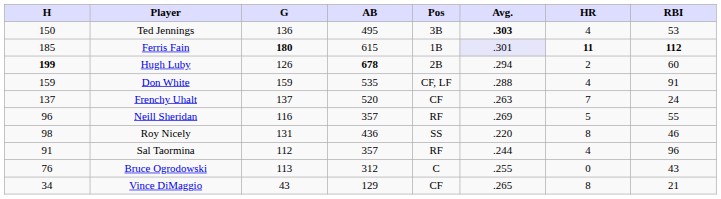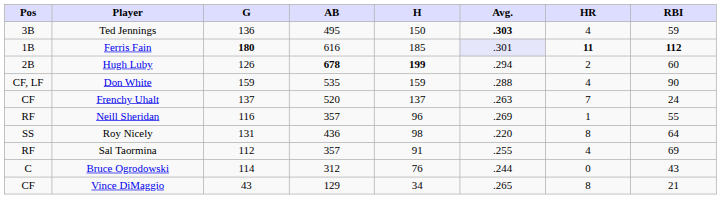 <table class="wikitable sortable">
 <tr>
-<th style="background:#ddf; width:9%;">H</th>
+<th style="background:#ddf; width:5%;">Pos</th>
 <th style="background:#ddf; width:16%;">Player</th>
 <th style="background:#ddf; width:9%;">G</th>
 <th style="background:#ddf; width:9%;">AB</th>
-<th style="background:#ddf; width:5%;">Pos</th>
+<th style="background:#ddf; width:9%;">H</th>
 <th style="background:#ddf; width:9%;">Avg.</th>
 <th style="background:#ddf; width:9%;">HR</th>
 <th style="background:#ddf; width:9%;">RBI</th>
 </tr>
 <tr style="text-align:center;">
-<td>150</td>
+<td>3B</td>
 <td>Ted Jennings</td>
 <td>136</td>
 <td>495</td>
-<td>3B</td>
+<td>150</td>
 <td><strong>.303</strong></td>
 <td>4</td>
-<td>53</td>
+<td>59</td>
 </tr>
 <tr style="text-align:center;">
-<td>185</td>
+<td>1B</td>
 <td><a href='#'>Ferris Fain</a></td>
 <td><strong>180</strong></td>
-<td>615</td>
-<td>1B</td>
+<td>616</td>
+<td>185</td>
 <td style="background: lavender;">.301</td>
 <td><strong>11</strong></td>
 <td><strong>112</strong></td>
 </tr>
 <tr style="text-align:center;">
-<td><strong>199</strong></td>
+<td>2B</td>
 <td><a href='#'>Hugh Luby</a></td>
 <td>126</td>
 <td><strong>678</strong></td>
-<td>2B</td>
+<td><strong>199</strong></td>
 <td>.294</td>
 <td>2</td>
 <td>60</td>
 </tr>
 <tr style="text-align:center;">
-<td>159</td>
+<td>CF, LF</td>
 <td><a href='#'>Don White</a></td>
 <td>159</td>
 <td>535</td>
-<td>CF, LF</td>
+<td>159</td>
 <td>.288</td>
 <td>4</td>
-<td>91</td>
+<td>90</td>
 </tr>
 <tr style="text-align:center;">
-<td>137</td>
+<td>CF</td>
 <td><a href='#'>Frenchy Uhalt</a></td>
 <td>137</td>
 <td>520</td>
-<td>CF</td>
+<td>137</td>
 <td>.263</td>
 <td>7</td>
 <td>24</td>
 </tr>
 <tr style="text-align:center;">
-<td>96</td>
+<td>RF</td>
 <td><a href='#'>Neill Sheridan</a></td>
 <td>116</td>
 <td>357</td>
-<td>RF</td>
+<td>96</td>
 <td>.269</td>
-<td>5</td>
+<td>1</td>
 <td>55</td>
 </tr>
 <tr style="text-align:center;">
-<td>98</td>
+<td>SS</td>
 <td>Roy Nicely</td>
 <td>131</td>
 <td>436</td>
-<td>SS</td>
+<td>98</td>
 <td>.220</td>
 <td>8</td>
-<td>46</td>
+<td>64</td>
 </tr>
 <tr style="text-align:center;">
-<td>91</td>
+<td>RF</td>
 <td>Sal Taormina</td>
 <td>112</td>
 <td>357</td>
-<td>RF</td>
-<td>.244</td>
+<td>91</td>
+<td>.255</td>
 <td>4</td>
-<td>96</td>
+<td>69</td>
 </tr>
 <tr style="text-align:center;">
+<td>C</td>
+<td><a href='#'>Bruce Ogrodowski</a></td>
+<td>114</td>
+<td>312</td>
 <td>76</td>
-<td><a href='#'>Bruce Ogrodowski</a></td>
-<td>113</td>
-<td>312</td>
-<td>C</td>
-<td>.255</td>
+<td>.244</td>
 <td>0</td>
 <td>43</td>
 </tr>
 <tr style="text-align:center;">
-<td>34</td>
+<td>CF</td>
 <td><a href='#'>Vince DiMaggio</a></td>
 <td>43</td>
 <td>129</td>
-<td>CF</td>
+<td>34</td>
 <td>.265</td>
 <td>8</td>
 <td>21</td>
 </tr>
 </table>
